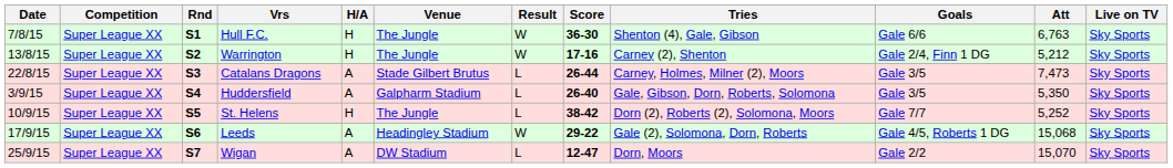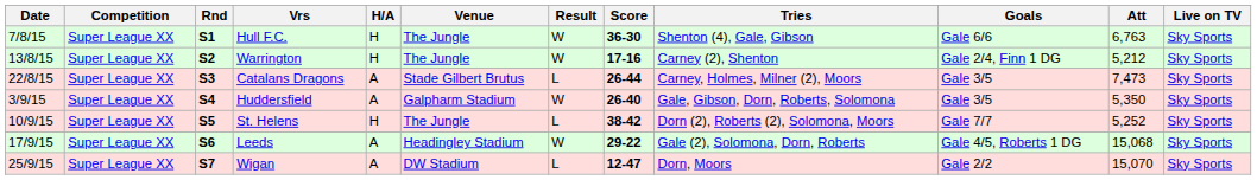 <table class="wikitable"  style="font-size:85%; width:100%;">
 <tr>
 <th>Date</th>
 <th>Competition</th>
 <th>Rnd</th>
 <th>Vrs</th>
 <th>H/A</th>
 <th>Venue</th>
 <th>Result</th>
 <th>Score</th>
 <th>Tries</th>
 <th>Goals</th>
 <th>Att</th>
 <th>Live on TV</th>
 </tr>
 <tr style="background:#dfd; width:20px;"| >
 <td>7/8/15</td>
 <td><a href='#'>Super League XX</a></td>
 <td><strong>S1</strong></td>
 <td><a href='#'>Hull F.C.</a></td>
 <td>H</td>
 <td><a href='#'>The Jungle</a></td>
 <td>W</td>
 <td><strong>36-30</strong></td>
 <td><a href='#'>Shenton</a> (4), <a href='#'>Gale</a>, <a href='#'>Gibson</a></td>
 <td><a href='#'>Gale</a> 6/6</td>
 <td>6,763</td>
 <td><a href='#'>Sky Sports</a></td>
 </tr>
 <tr style="background:#dfd; width:20px;"| >
 <td>13/8/15</td>
 <td><a href='#'>Super League XX</a></td>
 <td><strong>S2</strong></td>
 <td><a href='#'>Warrington</a></td>
 <td>H</td>
 <td><a href='#'>The Jungle</a></td>
 <td>W</td>
 <td><strong>17-16</strong></td>
 <td><a href='#'>Carney</a> (2), <a href='#'>Shenton</a></td>
 <td><a href='#'>Gale</a> 2/4, <a href='#'>Finn</a> 1 DG</td>
 <td>5,212</td>
 <td><a href='#'>Sky Sports</a></td>
 </tr>
 <tr style="background:#fdd; width:20px;"| >
 <td>22/8/15</td>
 <td><a href='#'>Super League XX</a></td>
 <td><strong>S3</strong></td>
 <td><a href='#'>Catalans Dragons</a></td>
 <td>A</td>
 <td><a href='#'>Stade Gilbert Brutus</a></td>
 <td>L</td>
 <td><strong>26-44</strong></td>
 <td><a href='#'>Carney</a>, <a href='#'>Holmes</a>, <a href='#'>Milner</a> (2), <a href='#'>Moors</a></td>
 <td><a href='#'>Gale</a> 3/5</td>
 <td>7,473</td>
 <td><a href='#'>Sky Sports</a></td>
 </tr>
 <tr style="background:#fdd; width:20px;"| >
 <td>3/9/15</td>
 <td><a href='#'>Super League XX</a></td>
 <td><strong>S4</strong></td>
 <td><a href='#'>Huddersfield</a></td>
 <td>A</td>
 <td><a href='#'>Galpharm Stadium</a></td>
-<td>L</td>
+<td>W</td>
 <td><strong>26-40</strong></td>
 <td><a href='#'>Gale</a>, <a href='#'>Gibson</a>, <a href='#'>Dorn</a>, <a href='#'>Roberts</a>, <a href='#'>Solomona</a></td>
 <td><a href='#'>Gale</a> 3/5</td>
 <td>5,350</td>
 <td><a href='#'>Sky Sports</a></td>
 </tr>
 <tr style="background:#fdd; width:20px;"| >
 <td>10/9/15</td>
 <td><a href='#'>Super League XX</a></td>
 <td><strong>S5</strong></td>
 <td><a href='#'>St. Helens</a></td>
 <td>H</td>
 <td><a href='#'>The Jungle</a></td>
 <td>L</td>
 <td><strong>38-42</strong></td>
 <td><a href='#'>Dorn</a> (2), <a href='#'>Roberts</a> (2), <a href='#'>Solomona</a>, <a href='#'>Moors</a></td>
 <td><a href='#'>Gale</a> 7/7</td>
 <td>5,252</td>
 <td><a href='#'>Sky Sports</a></td>
 </tr>
 <tr style="background:#dfd; width:20px;"| >
 <td>17/9/15</td>
 <td><a href='#'>Super League XX</a></td>
 <td><strong>S6</strong></td>
 <td><a href='#'>Leeds</a></td>
 <td>A</td>
 <td><a href='#'>Headingley Stadium</a></td>
 <td>W</td>
 <td><strong>29-22</strong></td>
 <td><a href='#'>Gale</a> (2), <a href='#'>Solomona</a>, <a href='#'>Dorn</a>, <a href='#'>Roberts</a></td>
 <td><a href='#'>Gale</a> 4/5, <a href='#'>Roberts</a> 1 DG</td>
 <td>15,068</td>
 <td><a href='#'>Sky Sports</a></td>
 </tr>
 <tr style="background:#fdd; width:20px;"| >
 <td>25/9/15</td>
 <td><a href='#'>Super League XX</a></td>
 <td><strong>S7</strong></td>
 <td><a href='#'>Wigan</a></td>
 <td>A</td>
 <td><a href='#'>DW Stadium</a></td>
 <td>L</td>
 <td><strong>12-47</strong></td>
 <td><a href='#'>Dorn</a>, <a href='#'>Moors</a></td>
 <td><a href='#'>Gale</a> 2/2</td>
 <td>15,070</td>
 <td><a href='#'>Sky Sports</a></td>
 </tr>
 </table>
